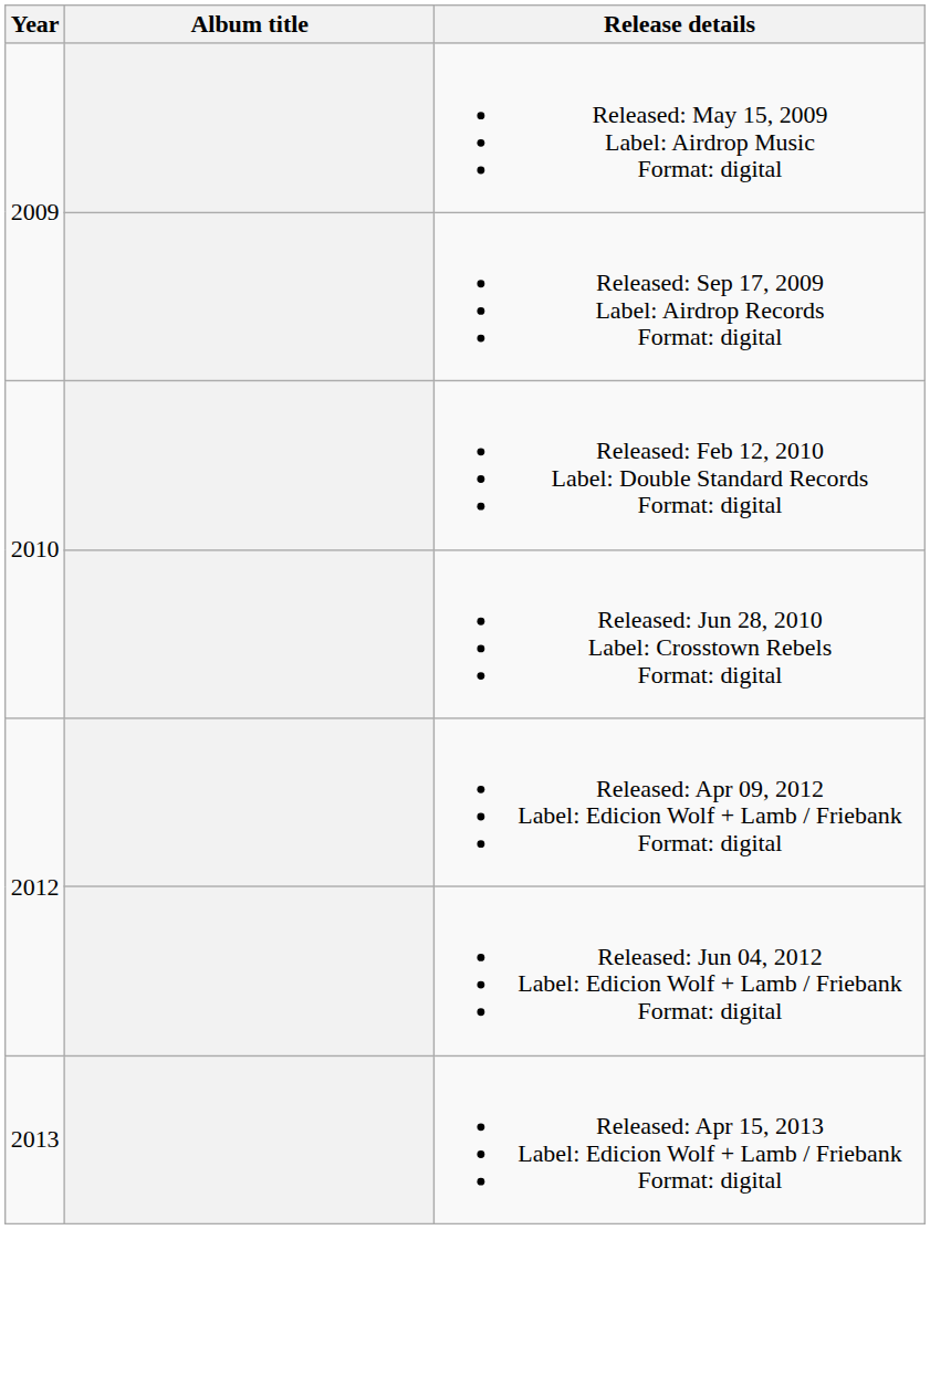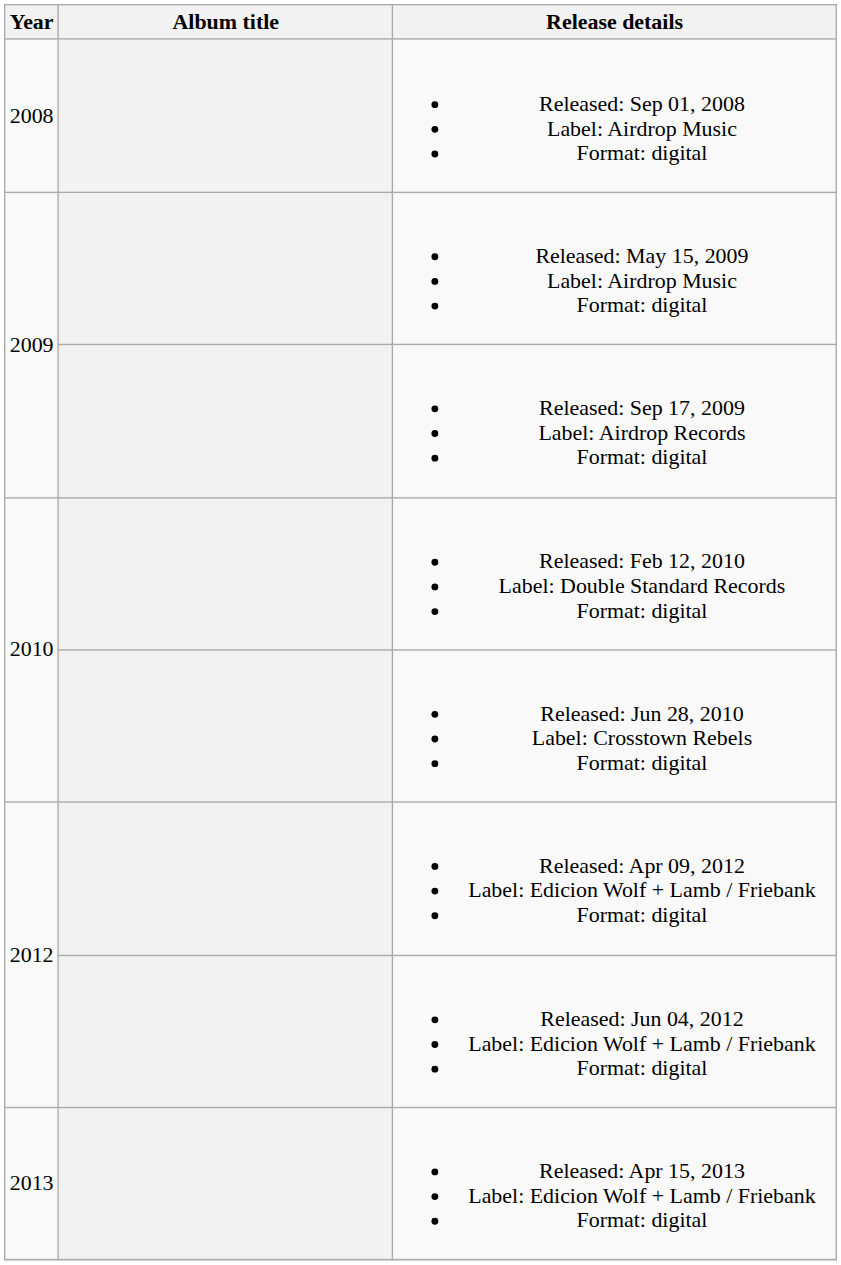 <table class="wikitable plainrowheaders" style="text-align:center;">
 <tr>
 <th>Year</th>
 <th scope="col" rowspan="1" style="width:15em;">Album title</th>
 <th scope="col" rowspan="1" style="width:20em;">Release details</th>
+</tr>
+<tr>
+<td>2008</td>
+<th></th>
+<td><br><ul><li>Released: Sep 01, 2008</li><li>Label: Airdrop Music</li><li>Format: digital</li></ul></td>
 </tr>
 <tr>
 <td rowspan="2">2009</td>
 <th></th>
 <td><br><ul><li>Released: May 15, 2009</li><li>Label: Airdrop Music</li><li>Format: digital</li></ul></td>
 </tr>
 <tr>
 <th></th>
 <td><br><ul><li>Released: Sep 17, 2009</li><li>Label: Airdrop Records</li><li>Format: digital</li></ul></td>
 </tr>
 <tr>
 <td rowspan="2">2010</td>
 <th></th>
 <td><br><ul><li>Released: Feb 12, 2010</li><li>Label: Double Standard Records</li><li>Format: digital</li></ul></td>
 </tr>
 <tr>
 <th></th>
 <td><br><ul><li>Released: Jun 28, 2010</li><li>Label: Crosstown Rebels</li><li>Format: digital</li></ul></td>
 </tr>
 <tr>
 <td rowspan="2">2012</td>
 <th></th>
 <td><br><ul><li>Released: Apr 09, 2012</li><li>Label:  Edicion Wolf + Lamb / Friebank</li><li>Format: digital</li></ul></td>
 </tr>
 <tr>
 <th></th>
 <td><br><ul><li>Released: Jun 04, 2012</li><li>Label:  Edicion Wolf + Lamb / Friebank</li><li>Format: digital</li></ul></td>
 </tr>
 <tr>
 <td>2013</td>
 <th></th>
 <td><br><ul><li>Released: Apr 15, 2013</li><li>Label:  Edicion Wolf + Lamb / Friebank</li><li>Format: digital</li></ul></td>
 </tr>
 <tr>
 </tr>
 </table>
